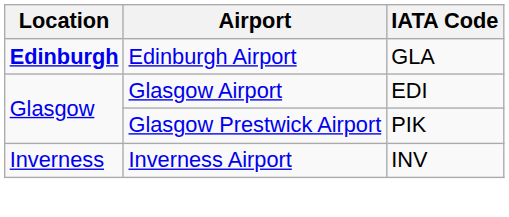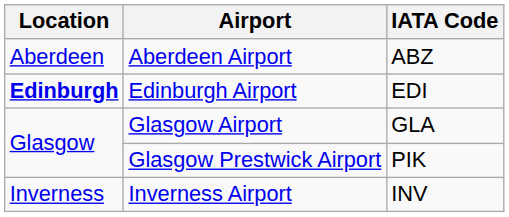 <table class="wikitable sortable">
 <tr>
 <th>Location</th>
 <th>Airport</th>
 <th>IATA Code</th>
 </tr>
 <tr>
+<td><a href='#'>Aberdeen</a></td>
+<td><a href='#'>Aberdeen Airport</a></td>
+<td>ABZ</td>
+</tr>
+<tr>
 <td><strong><a href='#'>Edinburgh</a></strong></td>
 <td><a href='#'>Edinburgh Airport</a></td>
-<td>GLA</td>
+<td>EDI</td>
 </tr>
 <tr>
 <td rowspan=2><a href='#'>Glasgow</a></td>
 <td><a href='#'>Glasgow Airport</a></td>
-<td>EDI</td>
+<td>GLA</td>
 </tr>
 <tr>
 <td><a href='#'>Glasgow Prestwick Airport</a></td>
 <td>PIK</td>
 </tr>
 <tr>
 <td><a href='#'>Inverness</a></td>
 <td><a href='#'>Inverness Airport</a></td>
 <td>INV</td>
 </tr>
 </table>
